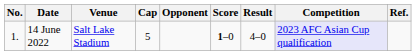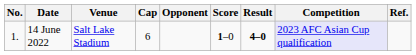 <table class="wikitable">
 <tr>
 <th>No.</th>
 <th>Date</th>
 <th>Venue</th>
 <th>Cap</th>
 <th>Opponent</th>
 <th>Score</th>
 <th>Result</th>
 <th>Competition</th>
 <th>Ref.</th>
 </tr>
 <tr>
 <td align=center>1.</td>
 <td>14 June 2022</td>
 <td><a href='#'>Salt Lake Stadium</a></td>
-<td align=center>5</td>
+<td align=center>6</td>
 <td></td>
 <td align=center><strong>1</strong>–0</td>
-<td align=center>4–0</td>
+<td align=center><strong>4–0</strong></td>
 <td style="background: lavender;"><a href='#'>2023 AFC Asian Cup qualification</a></td>
 <td></td>
 </tr>
 </table>
